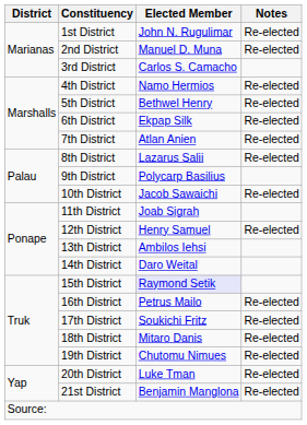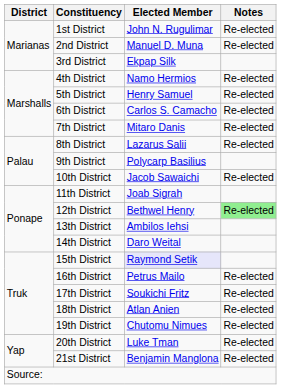 <table class=wikitable>
 <tr>
 <th>District</th>
 <th>Constituency</th>
 <th>Elected Member</th>
 <th>Notes</th>
 </tr>
 <tr>
 <td rowspan=3>Marianas</td>
 <td>1st District</td>
 <td><a href='#'>John N. Rugulimar</a></td>
 <td>Re-elected</td>
 </tr>
 <tr>
 <td>2nd District</td>
 <td><a href='#'>Manuel D. Muna</a></td>
 <td>Re-elected</td>
 </tr>
 <tr>
 <td>3rd District</td>
-<td><a href='#'>Carlos S. Camacho</a></td>
+<td><a href='#'>Ekpap Silk</a></td>
 <td></td>
 </tr>
 <tr>
 <td rowspan=4>Marshalls</td>
 <td>4th District</td>
 <td><a href='#'>Namo Hermios</a></td>
 <td>Re-elected</td>
 </tr>
 <tr>
 <td>5th District</td>
-<td><a href='#'>Bethwel Henry</a></td>
+<td><a href='#'>Henry Samuel</a></td>
 <td>Re-elected</td>
 </tr>
 <tr>
 <td>6th District</td>
-<td><a href='#'>Ekpap Silk</a></td>
+<td><a href='#'>Carlos S. Camacho</a></td>
 <td>Re-elected</td>
 </tr>
 <tr>
 <td>7th District</td>
-<td><a href='#'>Atlan Anien</a></td>
+<td><a href='#'>Mitaro Danis</a></td>
 <td>Re-elected</td>
 </tr>
 <tr>
 <td rowspan=3>Palau</td>
 <td>8th District</td>
 <td><a href='#'>Lazarus Salii</a></td>
 <td>Re-elected</td>
 </tr>
 <tr>
 <td>9th District</td>
 <td><a href='#'>Polycarp Basilius</a></td>
 <td></td>
 </tr>
 <tr>
 <td>10th District</td>
 <td><a href='#'>Jacob Sawaichi</a></td>
 <td>Re-elected</td>
 </tr>
 <tr>
 <td rowspan=4>Ponape</td>
 <td>11th District</td>
 <td><a href='#'>Joab Sigrah</a></td>
 <td></td>
 </tr>
 <tr>
 <td>12th District</td>
-<td><a href='#'>Henry Samuel</a></td>
-<td>Re-elected</td>
+<td><a href='#'>Bethwel Henry</a></td>
+<td style="background: lightgreen;">Re-elected</td>
 </tr>
 <tr>
 <td>13th District</td>
 <td><a href='#'>Ambilos Iehsi</a></td>
 <td></td>
 </tr>
 <tr>
 <td>14th District</td>
 <td><a href='#'>Daro Weital</a></td>
 <td></td>
 </tr>
 <tr>
 <td rowspan=5>Truk</td>
 <td>15th District</td>
 <td style="background: lavender;"><a href='#'>Raymond Setik</a></td>
 <td></td>
 </tr>
 <tr>
 <td>16th District</td>
 <td><a href='#'>Petrus Mailo</a></td>
 <td>Re-elected</td>
 </tr>
 <tr>
 <td>17th District</td>
 <td><a href='#'>Soukichi Fritz</a></td>
 <td>Re-elected</td>
 </tr>
 <tr>
 <td>18th District</td>
-<td><a href='#'>Mitaro Danis</a></td>
+<td><a href='#'>Atlan Anien</a></td>
 <td>Re-elected</td>
 </tr>
 <tr>
 <td>19th District</td>
 <td><a href='#'>Chutomu Nimues</a></td>
 <td>Re-elected</td>
 </tr>
 <tr>
 <td rowspan=2>Yap</td>
 <td>20th District</td>
 <td><a href='#'>Luke Tman</a></td>
 <td>Re-elected</td>
 </tr>
 <tr>
 <td>21st District</td>
 <td><a href='#'>Benjamin Manglona</a></td>
 <td>Re-elected</td>
 </tr>
 <tr>
 <td colspan=4>Source: </td>
 </tr>
 </table>
